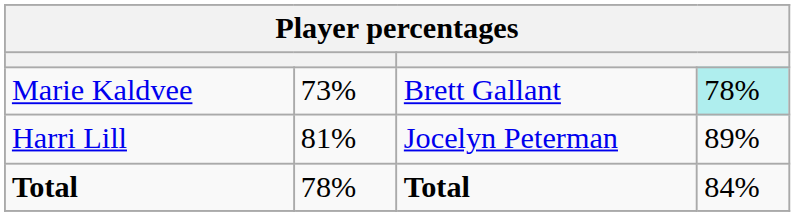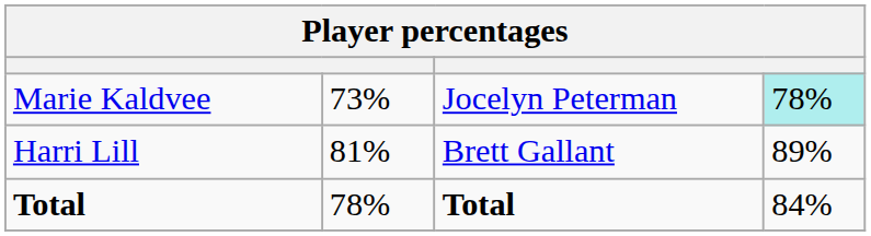 <table class="wikitable">
 <tr>
 <th colspan=4 width=400>Player percentages</th>
 </tr>
 <tr>
 <th colspan=2 width=200 style="white-space:nowrap;"></th>
 <th colspan=2 width=200 style="white-space:nowrap;"></th>
 </tr>
 <tr>
 <td><a href='#'>Marie Kaldvee</a></td>
 <td>73%</td>
-<td><a href='#'>Brett Gallant</a></td>
+<td><a href='#'>Jocelyn Peterman</a></td>
 <td style="background: paleturquoise;">78%</td>
 </tr>
 <tr>
 <td><a href='#'>Harri Lill</a></td>
 <td>81%</td>
-<td><a href='#'>Jocelyn Peterman</a></td>
+<td><a href='#'>Brett Gallant</a></td>
 <td>89%</td>
 </tr>
 <tr>
 <td><strong>Total</strong></td>
 <td>78%</td>
 <td><strong>Total</strong></td>
 <td>84%</td>
 </tr>
 </table>
